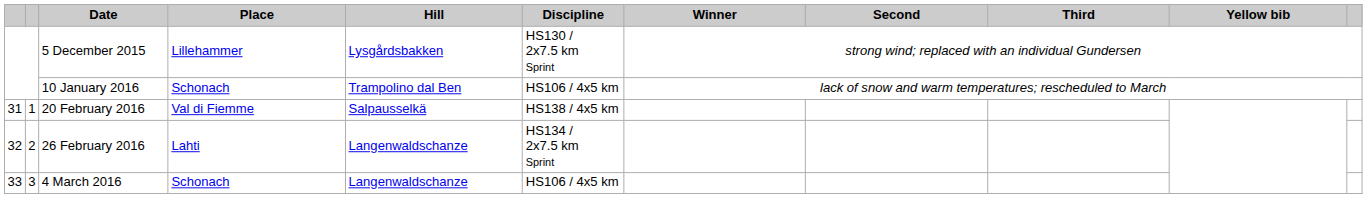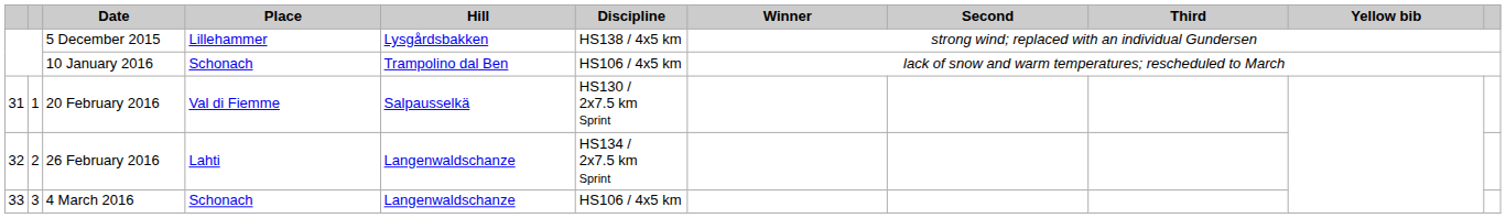 <table class="wikitable plainrowheaders" style="background:#fff; font-size:86%; line-height:16px; border:grey solid 1px; border-collapse:collapse;">
 <tr style="background:#ccc; text-align:center;">
 <th scope="col" style="background:#ccc; width=20 px;"></th>
 <th scope="col" style="background:#ccc; width=30 px;"></th>
 <th scope="col" style="background:#ccc; width:130px;">Date</th>
 <th scope="col" style="background:#ccc; width:180px;">Place</th>
 <th scope="col" style="background:#ccc; width:180px;">Hill</th>
 <th scope="col" style="background:#ccc; width:100px;">Discipline</th>
 <th scope="col" style="background:#ccc; width:185px;">Winner</th>
 <th scope="col" style="background:#ccc; width:185px;">Second</th>
 <th scope="col" style="background:#ccc; width:185px;">Third</th>
 <th scope="col" style="background:#ccc; width:180px;">Yellow bib</th>
 <th scope="col" style="background:#ccc; width:10px;"></th>
 </tr>
 <tr>
 <td colspan=2 rowspan=2></td>
 <td>5 December 2015</td>
 <td> <a href='#'>Lillehammer</a></td>
 <td><a href='#'>Lysgårdsbakken</a></td>
-<td>HS130 / 2x7.5 km<br><small>Sprint</small></td>
+<td>HS138 / 4x5 km</td>
 <td colspan=5 align=center><em>strong wind; replaced with an individual Gundersen</em></td>
 </tr>
 <tr>
 <td>10 January 2016</td>
 <td> <a href='#'>Schonach</a></td>
 <td><a href='#'>Trampolino dal Ben</a></td>
 <td>HS106 / 4x5 km</td>
 <td colspan=5 align=center><em>lack of snow and warm temperatures; rescheduled to March</em></td>
 </tr>
 <tr>
 <td align=center>31</td>
 <td align=center>1</td>
 <td>20 February 2016</td>
 <td> <a href='#'>Val di Fiemme</a></td>
 <td><a href='#'>Salpausselkä</a></td>
-<td>HS138 / 4x5 km</td>
+<td>HS130 / 2x7.5 km<br><small>Sprint</small></td>
 <td></td>
 <td></td>
 <td></td>
 <td rowspan=3></td>
 <td></td>
 </tr>
 <tr>
 <td align=center>32</td>
 <td align=center>2</td>
 <td>26 February 2016</td>
 <td> <a href='#'>Lahti</a></td>
 <td><a href='#'>Langenwaldschanze</a></td>
 <td>HS134 / 2x7.5 km<br><small>Sprint</small></td>
 <td></td>
 <td></td>
 <td></td>
 <td></td>
 </tr>
 <tr>
 <td align=center>33</td>
 <td align=center>3</td>
 <td>4 March 2016</td>
 <td> <a href='#'>Schonach</a></td>
 <td><a href='#'>Langenwaldschanze</a></td>
 <td>HS106 / 4x5 km</td>
 <td></td>
 <td></td>
 <td></td>
 <td></td>
 </tr>
 </table>
